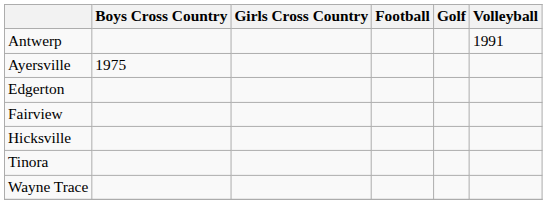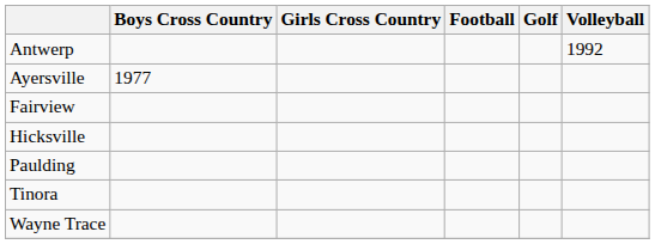 <table class="wikitable">
 <tr>
 <th></th>
 <th>Boys Cross Country</th>
 <th>Girls Cross Country</th>
 <th>Football</th>
 <th>Golf</th>
 <th>Volleyball</th>
 </tr>
 <tr>
 <td>Antwerp</td>
 <td></td>
 <td></td>
 <td></td>
 <td></td>
-<td>1991</td>
+<td>1992</td>
 </tr>
 <tr>
 <td>Ayersville</td>
-<td>1975</td>
-<td></td>
-<td></td>
-<td></td>
-<td></td>
-</tr>
-<tr>
-<td>Edgerton</td>
-<td></td>
+<td>1977</td>
 <td></td>
 <td></td>
 <td></td>
 <td></td>
 </tr>
 <tr>
 <td>Fairview</td>
 <td></td>
 <td></td>
 <td></td>
 <td></td>
 <td></td>
 </tr>
 <tr>
 <td>Hicksville</td>
+<td></td>
+<td></td>
+<td></td>
+<td></td>
+<td></td>
+</tr>
+<tr>
+<td>Paulding</td>
 <td></td>
 <td></td>
 <td></td>
 <td></td>
 <td></td>
 </tr>
 <tr>
 <td>Tinora</td>
 <td></td>
 <td></td>
 <td></td>
 <td></td>
 <td></td>
 </tr>
 <tr>
 <td>Wayne Trace</td>
 <td></td>
 <td></td>
 <td></td>
 <td></td>
 <td></td>
 </tr>
 <tr>
 </tr>
 </table>
